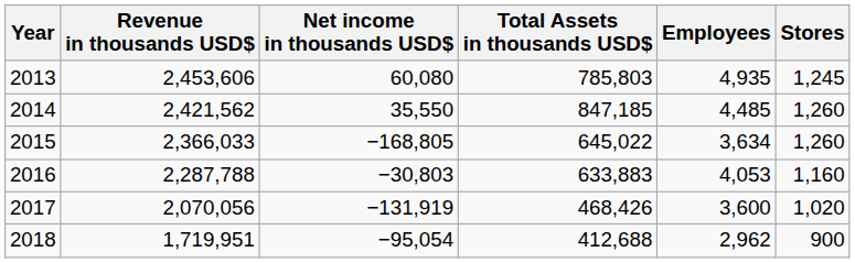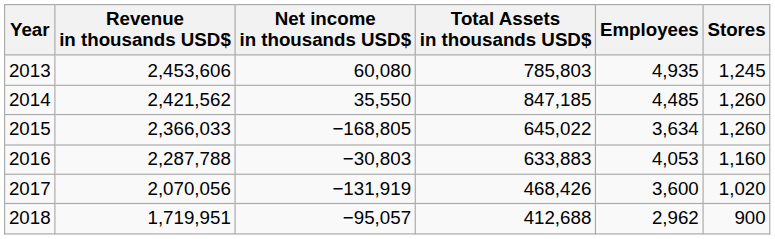 <table class="wikitable float-left" style="text-align: right;">
 <tr>
 <th>Year</th>
 <th>Revenue<br>in thousands USD$</th>
 <th>Net income<br>in thousands USD$</th>
 <th>Total Assets<br>in thousands USD$</th>
 <th>Employees</th>
 <th>Stores</th>
 </tr>
 <tr>
 <td>2013</td>
 <td>2,453,606</td>
 <td>60,080</td>
 <td>785,803</td>
 <td>4,935</td>
 <td>1,245</td>
 </tr>
 <tr>
 <td>2014</td>
 <td>2,421,562</td>
 <td>35,550</td>
 <td>847,185</td>
 <td>4,485</td>
 <td>1,260</td>
 </tr>
 <tr>
 <td>2015</td>
 <td>2,366,033</td>
 <td>−168,805</td>
 <td>645,022</td>
 <td>3,634</td>
 <td>1,260</td>
 </tr>
 <tr>
 <td>2016</td>
 <td>2,287,788</td>
 <td>−30,803</td>
 <td>633,883</td>
 <td>4,053</td>
 <td>1,160</td>
 </tr>
 <tr>
 <td>2017</td>
 <td>2,070,056</td>
 <td>−131,919</td>
 <td>468,426</td>
 <td>3,600</td>
 <td>1,020</td>
 </tr>
 <tr>
 <td>2018</td>
 <td>1,719,951</td>
-<td>−95,054</td>
+<td>−95,057</td>
 <td>412,688</td>
 <td>2,962</td>
 <td>900</td>
 </tr>
 </table>
